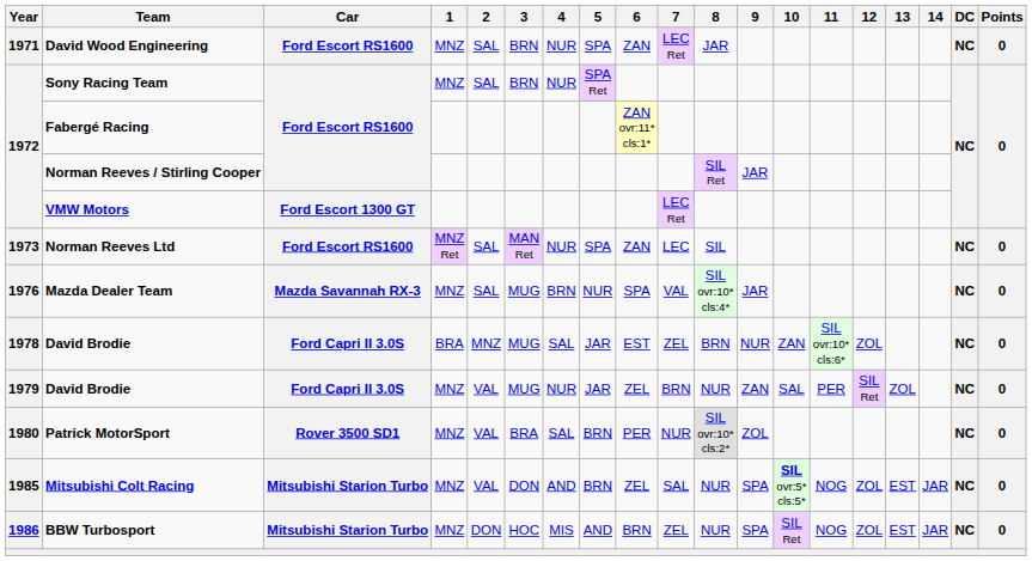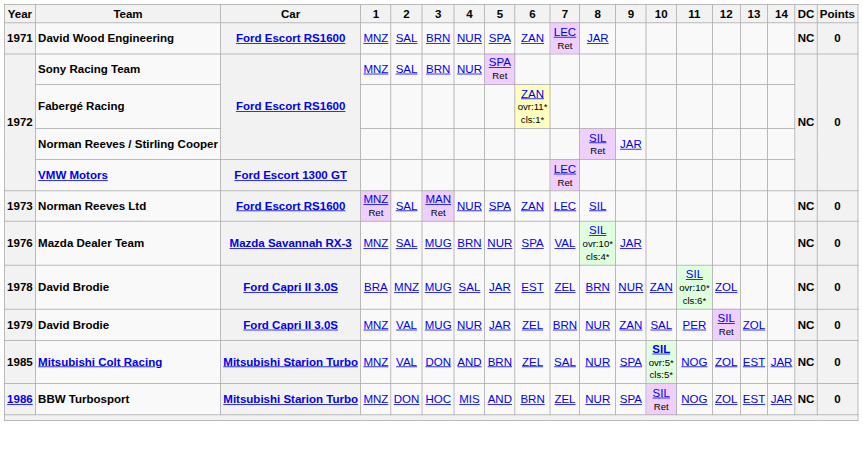 <table class="wikitable" style="text-align:center; font-size:90%">
 <tr>
 <th>Year</th>
 <th>Team</th>
 <th>Car</th>
 <th>1</th>
 <th>2</th>
 <th>3</th>
 <th>4</th>
 <th>5</th>
 <th>6</th>
 <th>7</th>
 <th>8</th>
 <th>9</th>
 <th>10</th>
 <th>11</th>
 <th>12</th>
 <th>13</th>
 <th>14</th>
 <th>DC</th>
 <th>Points</th>
 </tr>
 <tr>
 <th>1971</th>
 <td align="left"> <strong>David Wood Engineering</strong></td>
 <th><a href='#'>Ford Escort RS1600</a></th>
 <td><a href='#'>MNZ</a></td>
 <td><a href='#'>SAL</a></td>
 <td><a href='#'>BRN</a></td>
 <td><a href='#'>NUR</a></td>
 <td><a href='#'>SPA</a></td>
 <td><a href='#'>ZAN</a></td>
 <td style="background:#EFCFFF;"><a href='#'>LEC</a><br><small>Ret</small></td>
 <td><a href='#'>JAR</a></td>
 <td></td>
 <td></td>
 <td></td>
 <td></td>
 <td></td>
 <td></td>
 <th>NC</th>
 <th>0</th>
 </tr>
 <tr>
 <th rowspan=4>1972</th>
 <td align="left"> <strong>Sony Racing Team</strong></td>
 <th rowspan=3><a href='#'>Ford Escort RS1600</a></th>
 <td><a href='#'>MNZ</a></td>
 <td><a href='#'>SAL</a></td>
 <td><a href='#'>BRN</a></td>
 <td><a href='#'>NUR</a></td>
 <td style="background:#EFCFFF;"><a href='#'>SPA</a><br><small>Ret</small></td>
 <td></td>
 <td></td>
 <td></td>
 <td></td>
 <td></td>
 <td></td>
 <td></td>
 <td></td>
 <td></td>
 <th rowspan=4>NC</th>
 <th rowspan=4>0</th>
 </tr>
 <tr>
 <td align="left"> <strong>Fabergé Racing</strong></td>
 <td></td>
 <td></td>
 <td></td>
 <td></td>
 <td></td>
 <td style="background:#FFFFBF;"><a href='#'>ZAN</a><br><small>ovr:11*<br>cls:1*</small></td>
 <td></td>
 <td></td>
 <td></td>
 <td></td>
 <td></td>
 <td></td>
 <td></td>
 <td></td>
 </tr>
 <tr>
 <td align="left"> <strong>Norman Reeves / Stirling Cooper</strong></td>
 <td></td>
 <td></td>
 <td></td>
 <td></td>
 <td></td>
 <td></td>
 <td></td>
 <td style="background:#EFCFFF;"><a href='#'>SIL</a><br><small>Ret</small></td>
 <td><a href='#'>JAR</a></td>
 <td></td>
 <td></td>
 <td></td>
 <td></td>
 <td></td>
 </tr>
 <tr>
 <td align="left"> <strong><a href='#'>VMW Motors</a></strong></td>
 <th><a href='#'>Ford Escort 1300 GT</a></th>
 <td></td>
 <td></td>
 <td></td>
 <td></td>
 <td></td>
 <td></td>
 <td style="background:#EFCFFF;"><a href='#'>LEC</a><br><small>Ret</small></td>
 <td></td>
 <td></td>
 <td></td>
 <td></td>
 <td></td>
 <td></td>
 <td></td>
 </tr>
 <tr>
 <th>1973</th>
 <td align="left"> <strong>Norman Reeves Ltd</strong></td>
 <th><a href='#'>Ford Escort RS1600</a></th>
 <td style="background:#EFCFFF;"><a href='#'>MNZ</a><br><small>Ret</small></td>
 <td><a href='#'>SAL</a></td>
 <td style="background:#EFCFFF;"><a href='#'>MAN</a><br><small>Ret</small></td>
 <td><a href='#'>NUR</a></td>
 <td><a href='#'>SPA</a></td>
 <td><a href='#'>ZAN</a></td>
 <td><a href='#'>LEC</a></td>
 <td><a href='#'>SIL</a></td>
 <td></td>
 <td></td>
 <td></td>
 <td></td>
 <td></td>
 <td></td>
 <th>NC</th>
 <th>0</th>
 </tr>
 <tr>
 <th>1976</th>
 <td align="left"> <strong>Mazda Dealer Team</strong></td>
 <th><a href='#'>Mazda Savannah RX-3</a></th>
 <td><a href='#'>MNZ</a></td>
 <td><a href='#'>SAL</a></td>
 <td><a href='#'>MUG</a></td>
 <td><a href='#'>BRN</a></td>
 <td><a href='#'>NUR</a></td>
 <td><a href='#'>SPA</a></td>
 <td><a href='#'>VAL</a></td>
 <td style="background:#DFFFDF;"><a href='#'>SIL</a><br><small>ovr:10*<br>cls:4*</small></td>
 <td><a href='#'>JAR</a></td>
 <td></td>
 <td></td>
 <td></td>
 <td></td>
 <td></td>
 <th>NC</th>
 <th>0</th>
 </tr>
 <tr>
 <th>1978</th>
 <td align="left"> <strong>David Brodie</strong></td>
 <th><a href='#'>Ford Capri II 3.0S</a></th>
 <td><a href='#'>BRA</a></td>
 <td><a href='#'>MNZ</a></td>
 <td><a href='#'>MUG</a></td>
 <td><a href='#'>SAL</a></td>
 <td><a href='#'>JAR</a></td>
 <td><a href='#'>EST</a></td>
 <td><a href='#'>ZEL</a></td>
 <td><a href='#'>BRN</a></td>
 <td><a href='#'>NUR</a></td>
 <td><a href='#'>ZAN</a></td>
 <td style="background:#DFFFDF;"><a href='#'>SIL</a><br><small>ovr:10*<br>cls:6*</small></td>
 <td><a href='#'>ZOL</a></td>
 <td></td>
 <td></td>
 <th>NC</th>
 <th>0</th>
 </tr>
 <tr>
 <th>1979</th>
 <td align="left"> <strong>David Brodie</strong></td>
 <th><a href='#'>Ford Capri II 3.0S</a></th>
 <td><a href='#'>MNZ</a></td>
 <td><a href='#'>VAL</a></td>
 <td><a href='#'>MUG</a></td>
 <td><a href='#'>NUR</a></td>
 <td><a href='#'>JAR</a></td>
 <td><a href='#'>ZEL</a></td>
 <td><a href='#'>BRN</a></td>
 <td><a href='#'>NUR</a></td>
 <td><a href='#'>ZAN</a></td>
 <td><a href='#'>SAL</a></td>
 <td><a href='#'>PER</a></td>
 <td style="background:#EFCFFF;"><a href='#'>SIL</a><br><small>Ret</small></td>
 <td><a href='#'>ZOL</a></td>
 <td></td>
 <th>NC</th>
 <th>0</th>
 </tr>
 <tr>
-<th>1980</th>
-<td align="left"> <strong>Patrick MotorSport</strong></td>
-<th><a href='#'>Rover 3500 SD1</a></th>
-<td><a href='#'>MNZ</a></td>
-<td><a href='#'>VAL</a></td>
-<td><a href='#'>BRA</a></td>
-<td><a href='#'>SAL</a></td>
-<td><a href='#'>BRN</a></td>
-<td><a href='#'>PER</a></td>
-<td><a href='#'>NUR</a></td>
-<td style="background:#DFDFDF;"><a href='#'>SIL</a><br><small>ovr:10*<br>cls:2*</small></td>
-<td><a href='#'>ZOL</a></td>
-<td></td>
-<td></td>
-<td></td>
-<td></td>
-<td></td>
-<th>NC</th>
-<th>0</th>
-</tr>
-<tr>
 <th>1985</th>
 <td align="left"> <strong><a href='#'>Mitsubishi Colt Racing</a></strong></td>
 <th><a href='#'>Mitsubishi Starion Turbo</a></th>
 <td><a href='#'>MNZ</a></td>
 <td><a href='#'>VAL</a></td>
 <td><a href='#'>DON</a></td>
 <td><a href='#'>AND</a></td>
 <td><a href='#'>BRN</a></td>
 <td><a href='#'>ZEL</a></td>
 <td><a href='#'>SAL</a></td>
 <td><a href='#'>NUR</a></td>
 <td><a href='#'>SPA</a></td>
 <td style="background:#DFFFDF;"><strong><a href='#'>SIL</a></strong><br><small>ovr:5*<br>cls:5*</small></td>
 <td><a href='#'>NOG</a></td>
 <td><a href='#'>ZOL</a></td>
 <td><a href='#'>EST</a></td>
 <td><a href='#'>JAR</a></td>
 <th>NC</th>
 <th>0</th>
 </tr>
 <tr>
 <th><a href='#'>1986</a></th>
 <td align="left"> <strong>BBW Turbosport</strong></td>
 <th><a href='#'>Mitsubishi Starion Turbo</a></th>
 <td><a href='#'>MNZ</a></td>
 <td><a href='#'>DON</a></td>
 <td><a href='#'>HOC</a></td>
 <td><a href='#'>MIS</a></td>
 <td><a href='#'>AND</a></td>
 <td><a href='#'>BRN</a></td>
 <td><a href='#'>ZEL</a></td>
 <td><a href='#'>NUR</a></td>
 <td><a href='#'>SPA</a></td>
 <td style="background:#EFCFFF;"><a href='#'>SIL</a><br><small>Ret</small></td>
 <td><a href='#'>NOG</a></td>
 <td><a href='#'>ZOL</a></td>
 <td><a href='#'>EST</a></td>
 <td><a href='#'>JAR</a></td>
 <th>NC</th>
 <th>0</th>
 </tr>
 <tr>
 <th colspan="19"></th>
 </tr>
 </table>
